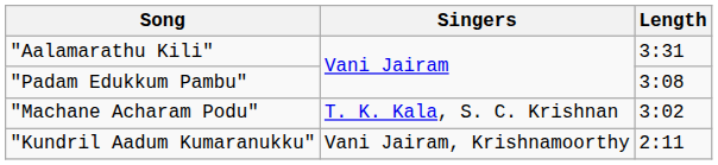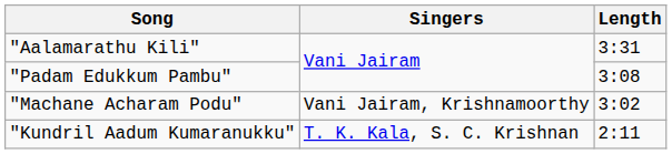 <table class="wikitable">
 <tr>
 <th>Song</th>
 <th>Singers</th>
 <th>Length</th>
 </tr>
 <tr>
 <td>"Aalamarathu Kili"</td>
 <td rowspan=2><a href='#'>Vani Jairam</a></td>
 <td>3:31</td>
 </tr>
 <tr>
 <td>"Padam Edukkum Pambu"</td>
 <td>3:08</td>
 </tr>
 <tr>
 <td>"Machane Acharam Podu"</td>
-<td><a href='#'>T. K. Kala</a>, S. C. Krishnan</td>
+<td>Vani Jairam, Krishnamoorthy</td>
 <td>3:02</td>
 </tr>
 <tr>
 <td>"Kundril Aadum Kumaranukku"</td>
-<td>Vani Jairam, Krishnamoorthy</td>
+<td><a href='#'>T. K. Kala</a>, S. C. Krishnan</td>
 <td>2:11</td>
 </tr>
 </table>
